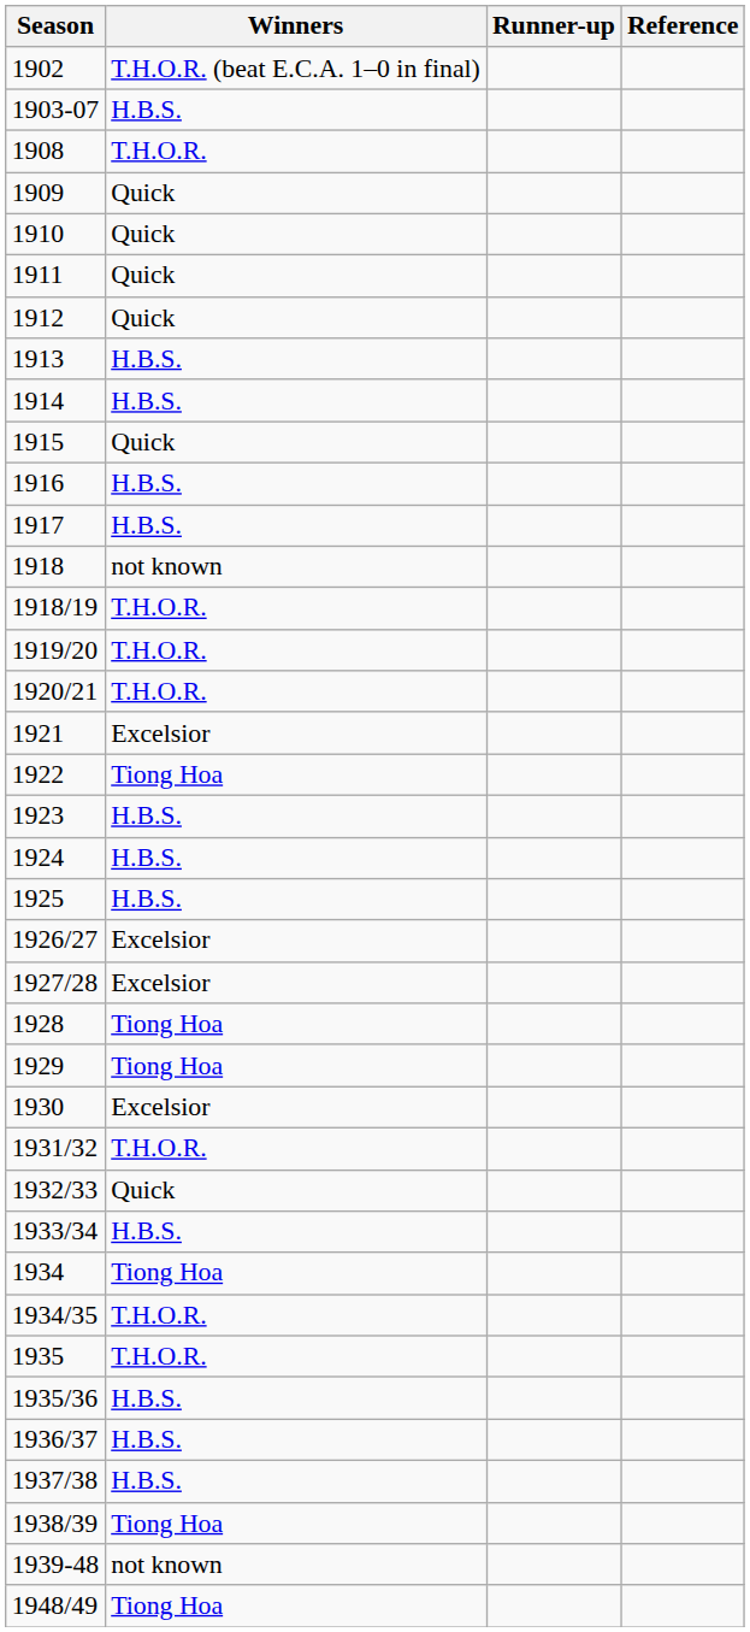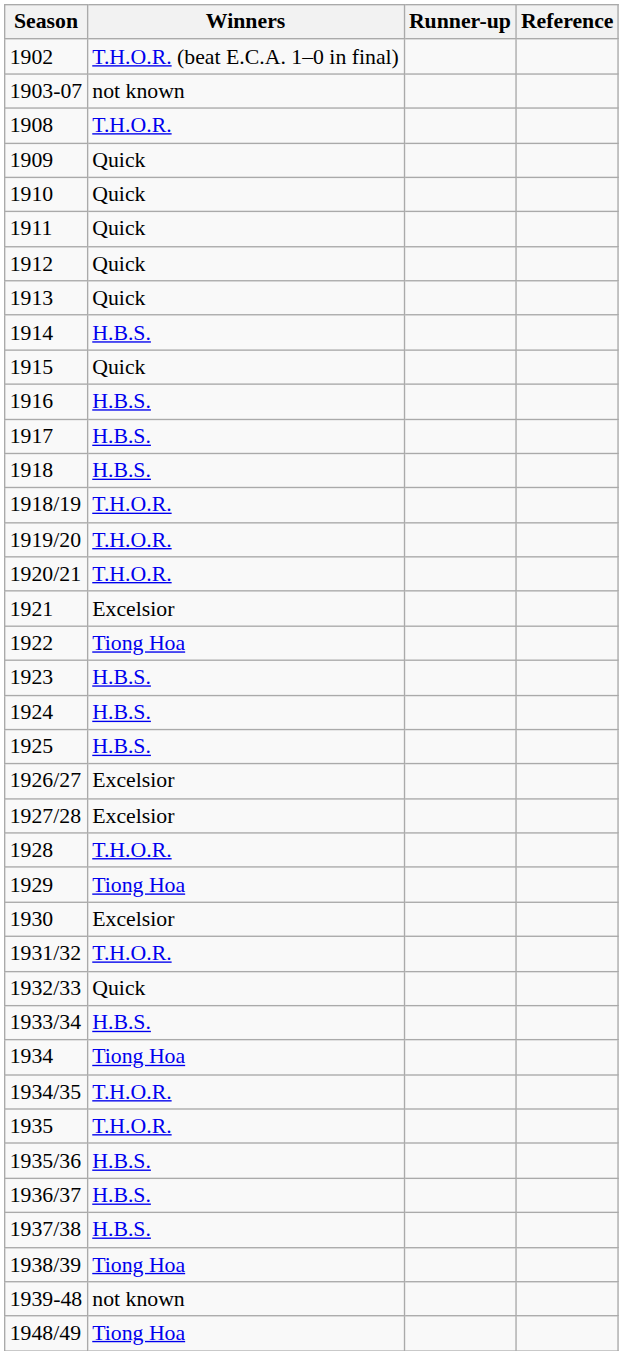 <table class="wikitable">
 <tr>
 <th>Season</th>
 <th>Winners</th>
 <th>Runner-up</th>
 <th>Reference</th>
 </tr>
 <tr>
 <td>1902</td>
 <td><a href='#'>T.H.O.R.</a> (beat E.C.A. 1–0 in final)</td>
 <td></td>
 <td></td>
 </tr>
 <tr>
 <td>1903-07</td>
-<td><a href='#'>H.B.S.</a></td>
+<td>not known</td>
 <td></td>
 <td></td>
 </tr>
 <tr>
 <td>1908</td>
 <td><a href='#'>T.H.O.R.</a></td>
 <td></td>
 <td></td>
 </tr>
 <tr>
 <td>1909</td>
 <td>Quick</td>
 <td></td>
 <td></td>
 </tr>
 <tr>
 <td>1910</td>
 <td>Quick</td>
 <td></td>
 <td></td>
 </tr>
 <tr>
 <td>1911</td>
 <td>Quick</td>
 <td></td>
 <td></td>
 </tr>
 <tr>
 <td>1912</td>
 <td>Quick</td>
 <td></td>
 <td></td>
 </tr>
 <tr>
 <td>1913</td>
-<td><a href='#'>H.B.S.</a></td>
+<td>Quick</td>
 <td></td>
 <td></td>
 </tr>
 <tr>
 <td>1914</td>
 <td><a href='#'>H.B.S.</a></td>
 <td></td>
 <td></td>
 </tr>
 <tr>
 <td>1915</td>
 <td>Quick</td>
 <td></td>
 <td></td>
 </tr>
 <tr>
 <td>1916</td>
 <td><a href='#'>H.B.S.</a></td>
 <td></td>
 <td></td>
 </tr>
 <tr>
 <td>1917</td>
 <td><a href='#'>H.B.S.</a></td>
 <td></td>
 <td></td>
 </tr>
 <tr>
 <td>1918</td>
-<td>not known</td>
+<td><a href='#'>H.B.S.</a></td>
 <td></td>
 <td></td>
 </tr>
 <tr>
 <td>1918/19</td>
 <td><a href='#'>T.H.O.R.</a></td>
 <td></td>
 <td></td>
 </tr>
 <tr>
 <td>1919/20</td>
 <td><a href='#'>T.H.O.R.</a></td>
 <td></td>
 <td></td>
 </tr>
 <tr>
 <td>1920/21</td>
 <td><a href='#'>T.H.O.R.</a></td>
 <td></td>
 <td></td>
 </tr>
 <tr>
 <td>1921</td>
 <td>Excelsior</td>
 <td></td>
 <td></td>
 </tr>
 <tr>
 <td>1922</td>
 <td><a href='#'>Tiong Hoa</a></td>
 <td></td>
 <td></td>
 </tr>
 <tr>
 <td>1923</td>
 <td><a href='#'>H.B.S.</a></td>
 <td></td>
 <td></td>
 </tr>
 <tr>
 <td>1924</td>
 <td><a href='#'>H.B.S.</a></td>
 <td></td>
 <td></td>
 </tr>
 <tr>
 <td>1925</td>
 <td><a href='#'>H.B.S.</a></td>
 <td></td>
 <td></td>
 </tr>
 <tr>
 <td>1926/27</td>
 <td>Excelsior</td>
 <td></td>
 <td></td>
 </tr>
 <tr>
 <td>1927/28</td>
 <td>Excelsior</td>
 <td></td>
 <td></td>
 </tr>
 <tr>
 <td>1928</td>
-<td><a href='#'>Tiong Hoa</a></td>
+<td><a href='#'>T.H.O.R.</a></td>
 <td></td>
 <td></td>
 </tr>
 <tr>
 <td>1929</td>
 <td><a href='#'>Tiong Hoa</a></td>
 <td></td>
 <td></td>
 </tr>
 <tr>
 <td>1930</td>
 <td>Excelsior</td>
 <td></td>
 <td></td>
 </tr>
 <tr>
 <td>1931/32</td>
 <td><a href='#'>T.H.O.R.</a></td>
 <td></td>
 <td></td>
 </tr>
 <tr>
 <td>1932/33</td>
 <td>Quick</td>
 <td></td>
 <td></td>
 </tr>
 <tr>
 <td>1933/34</td>
 <td><a href='#'>H.B.S.</a></td>
 <td></td>
 <td></td>
 </tr>
 <tr>
 <td>1934</td>
 <td><a href='#'>Tiong Hoa</a></td>
 <td></td>
 <td></td>
 </tr>
 <tr>
 <td>1934/35</td>
 <td><a href='#'>T.H.O.R.</a></td>
 <td></td>
 <td></td>
 </tr>
 <tr>
 <td>1935</td>
 <td><a href='#'>T.H.O.R.</a></td>
 <td></td>
 <td></td>
 </tr>
 <tr>
 <td>1935/36</td>
 <td><a href='#'>H.B.S.</a></td>
 <td></td>
 <td></td>
 </tr>
 <tr>
 <td>1936/37</td>
 <td><a href='#'>H.B.S.</a></td>
 <td></td>
 <td></td>
 </tr>
 <tr>
 <td>1937/38</td>
 <td><a href='#'>H.B.S.</a></td>
 <td></td>
 <td></td>
 </tr>
 <tr>
 <td>1938/39</td>
 <td><a href='#'>Tiong Hoa</a></td>
 <td></td>
 <td></td>
 </tr>
 <tr>
 <td>1939-48</td>
 <td>not known</td>
 <td></td>
 <td></td>
 </tr>
 <tr>
 <td>1948/49</td>
 <td><a href='#'>Tiong Hoa</a></td>
 <td></td>
 <td></td>
 </tr>
 </table>
